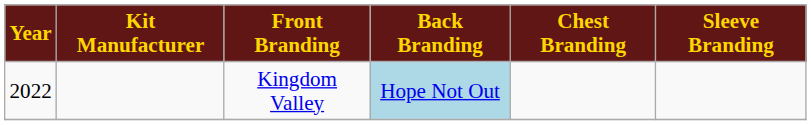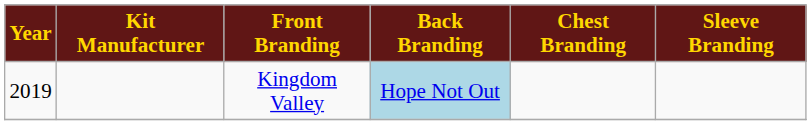 <table class="wikitable" style="text-align: center;">
 <tr>
 <th style="background:#601615; color:gold; text-align:center;">Year</th>
 <th style="background:#601615; color:gold; text-align:center;">Kit Manufacturer</th>
 <th style="background:#601615; color:gold; text-align:center;">Front Branding</th>
 <th style="background:#601615; color:gold; text-align:center;">Back Branding</th>
 <th style="background:#601615; color:gold; text-align:center;">Chest Branding</th>
 <th style="background:#601615; color:gold; text-align:center;">Sleeve Branding</th>
 </tr>
 <tr>
-<td>2022</td>
+<td>2019</td>
 <td></td>
 <td><a href='#'>Kingdom Valley</a></td>
 <td style="background: lightblue;"><a href='#'>Hope Not Out</a></td>
 <td></td>
 <td></td>
 </tr>
 <tr>
 </tr>
 </table>
